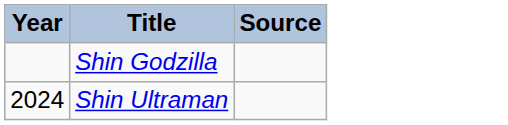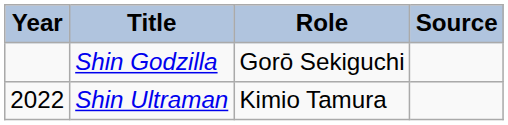 <table class="wikitable sortable plainrowheaders">
 <tr>
 <th style="background:#b0c4de;">Year</th>
 <th style="background:#b0c4de;">Title</th>
+<th style="background:#b0c4de;">Role</th>
 <th style="background:#b0c4de;" class="unsortable">Source</th>
 </tr>
 <tr>
 <td></td>
 <td><em><a href='#'>Shin Godzilla</a></em></td>
+<td>Gorō Sekiguchi</td>
 <td></td>
 </tr>
 <tr>
-<td>2024</td>
+<td>2022</td>
 <td><em><a href='#'>Shin Ultraman</a></em></td>
+<td>Kimio Tamura</td>
 <td></td>
 </tr>
 </table>
